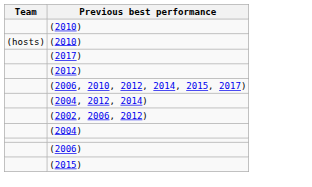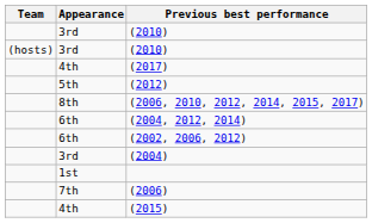 <table class="wikitable sortable">
 <tr>
 <th>Team</th>
+<th data-sort-type="number">Appearance</th>
 <th>Previous best performance</th>
 </tr>
 <tr>
 <td></td>
+<td>3rd</td>
 <td> (<a href='#'>2010</a>)</td>
 </tr>
 <tr>
 <td> (hosts)</td>
+<td>3rd</td>
 <td> (<a href='#'>2010</a>)</td>
 </tr>
 <tr>
 <td></td>
+<td>4th</td>
 <td> (<a href='#'>2017</a>)</td>
 </tr>
 <tr>
 <td></td>
+<td>5th</td>
 <td> (<a href='#'>2012</a>)</td>
 </tr>
 <tr>
 <td></td>
+<td>8th</td>
 <td> (<a href='#'>2006</a>, <a href='#'>2010</a>, <a href='#'>2012</a>, <a href='#'>2014</a>, <a href='#'>2015</a>, <a href='#'>2017</a>)</td>
 </tr>
 <tr>
 <td></td>
+<td>6th</td>
 <td> (<a href='#'>2004</a>, <a href='#'>2012</a>, <a href='#'>2014</a>)</td>
 </tr>
 <tr>
 <td></td>
+<td>6th</td>
 <td> (<a href='#'>2002</a>, <a href='#'>2006</a>, <a href='#'>2012</a>)</td>
 </tr>
 <tr>
 <td></td>
+<td>3rd</td>
 <td> (<a href='#'>2004</a>)</td>
 </tr>
 <tr>
 <td></td>
+<td>1st</td>
 <td></td>
 </tr>
 <tr>
 <td></td>
+<td>7th</td>
 <td> (<a href='#'>2006</a>)</td>
 </tr>
 <tr>
 <td></td>
+<td>4th</td>
 <td> (<a href='#'>2015</a>)</td>
 </tr>
 </table>
